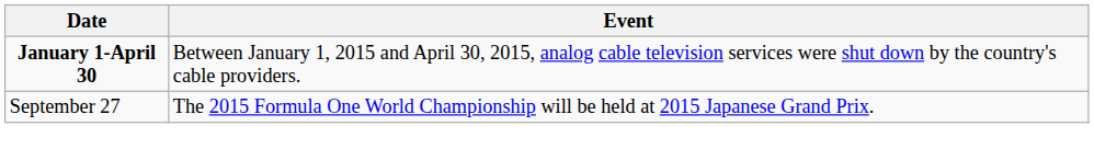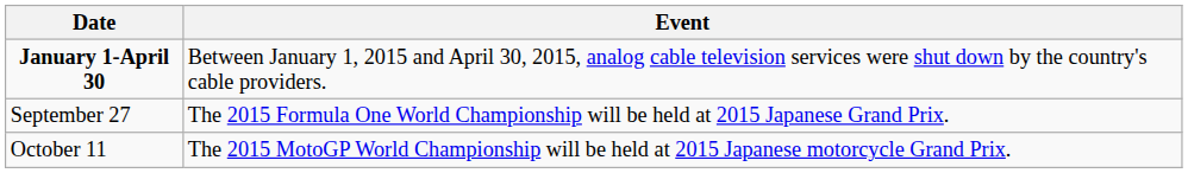 <table class="wikitable">
 <tr>
 <th>Date</th>
 <th>Event</th>
 </tr>
 <tr>
 <td style="text-align:center"><strong>January 1-April 30</strong></td>
 <td>Between January 1, 2015 and April 30, 2015, <a href='#'>analog</a> <a href='#'>cable television</a> services were <a href='#'>shut down</a> by the country's cable providers.</td>
 </tr>
 <tr>
 <td>September 27</td>
 <td>The <a href='#'>2015 Formula One World Championship</a> will be held at <a href='#'>2015 Japanese Grand Prix</a>.</td>
 </tr>
+<tr>
+<td>October 11</td>
+<td>The <a href='#'>2015 MotoGP World Championship</a> will be held at <a href='#'>2015 Japanese motorcycle Grand Prix</a>.</td>
+</tr>
 </table>
